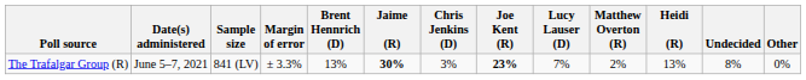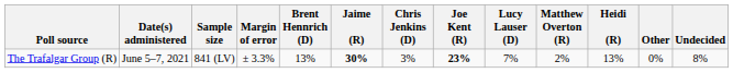 <table class="wikitable" style="font-size:90%;text-align:center;">
 <tr valign=bottom>
 <th>Poll source</th>
 <th>Date(s)<br>administered</th>
 <th>Sample<br>size</th>
 <th>Margin<br>of error</th>
 <th style="width:60px;">Brent<br>Hennrich<br>(D)</th>
 <th style="width:60px;">Jaime<br><br>(R)</th>
 <th style="width:60px;">Chris<br>Jenkins<br>(D)</th>
 <th style="width:60px;">Joe<br>Kent<br>(R)</th>
 <th style="width:60px;">Lucy<br>Lauser<br>(D)</th>
 <th style="width:60px;">Matthew<br>Overton<br>(R)</th>
 <th style="width:60px;">Heidi<br><br>(R)</th>
+<th>Other</th>
 <th>Undecided</th>
-<th>Other</th>
 </tr>
 <tr>
 <td style="text-align:left;"><a href='#'>The Trafalgar Group</a> (R)</td>
 <td>June 5–7, 2021</td>
 <td>841 (LV)</td>
 <td>± 3.3%</td>
 <td>13%</td>
 <td><strong>30%</strong></td>
 <td>3%</td>
 <td><strong>23%</strong></td>
 <td>7%</td>
 <td>2%</td>
 <td>13%</td>
+<td>0%</td>
 <td>8%</td>
-<td>0%</td>
 </tr>
 </table>
